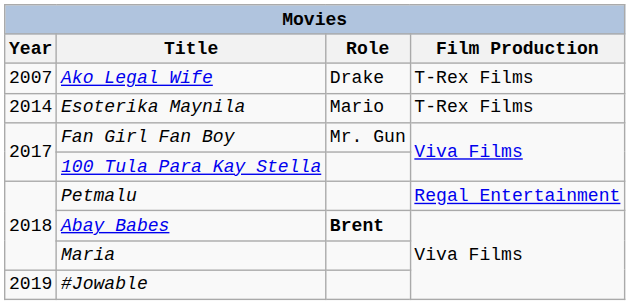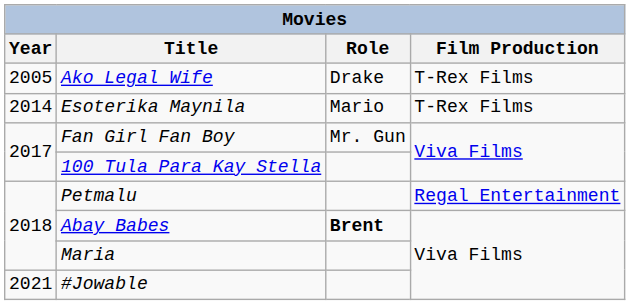 <table class="wikitable sortable" background: #f9f9f9>
 <tr>
 <th colspan="5" style="background: LightSteelBlue;">Movies</th>
 </tr>
 <tr>
 <th>Year</th>
 <th>Title</th>
 <th>Role</th>
 <th>Film Production</th>
 </tr>
 <tr>
-<td>2007</td>
+<td>2005</td>
 <td><em><a href='#'>Ako Legal Wife</a></em></td>
 <td>Drake</td>
 <td>T-Rex Films</td>
 </tr>
 <tr>
 <td>2014</td>
 <td><em>Esoterika Maynila</em></td>
 <td>Mario</td>
 <td>T-Rex Films</td>
 </tr>
 <tr>
 <td rowspan="2">2017</td>
 <td><em>Fan Girl Fan Boy</em></td>
 <td>Mr. Gun</td>
 <td rowspan="2"><a href='#'>Viva Films</a></td>
 </tr>
 <tr>
 <td><em><a href='#'>100 Tula Para Kay Stella</a></em></td>
 <td></td>
 </tr>
 <tr>
 <td rowspan="3">2018</td>
 <td><em>Petmalu</em></td>
 <td></td>
 <td><a href='#'>Regal Entertainment</a></td>
 </tr>
 <tr>
 <td><em><a href='#'>Abay Babes</a></em></td>
 <td><strong>Brent</strong></td>
 <td rowspan="3">Viva Films</td>
 </tr>
 <tr>
 <td><em>Maria</em></td>
 <td></td>
 </tr>
 <tr>
-<td>2019</td>
+<td>2021</td>
 <td><em>#Jowable</em></td>
 <td></td>
 </tr>
 </table>
